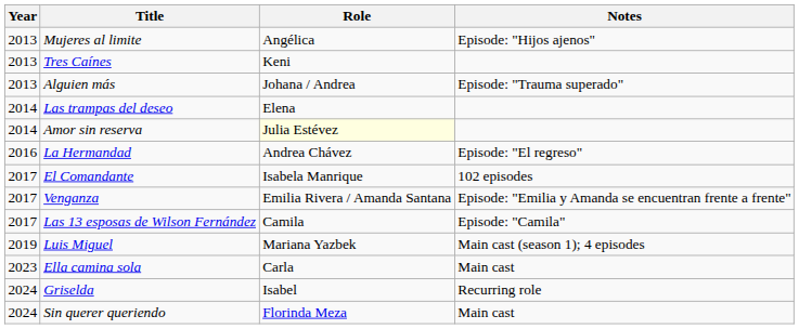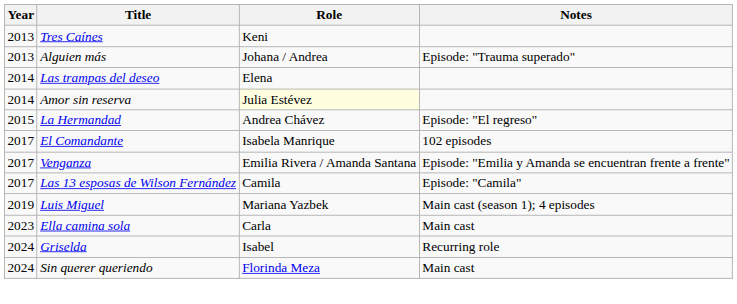 <table class="wikitable">
 <tr>
 <th>Year</th>
 <th>Title</th>
 <th>Role</th>
 <th>Notes</th>
-</tr>
-<tr>
-<td>2013</td>
-<td><em>Mujeres al limite</em></td>
-<td>Angélica</td>
-<td>Episode: "Hijos ajenos"</td>
 </tr>
 <tr>
 <td>2013</td>
 <td><em><a href='#'>Tres Caínes</a></em></td>
 <td>Keni</td>
 <td></td>
 </tr>
 <tr>
 <td>2013</td>
 <td><em>Alguien más</em></td>
 <td>Johana / Andrea</td>
 <td>Episode: "Trauma superado"</td>
 </tr>
 <tr>
 <td>2014</td>
 <td><em><a href='#'>Las trampas del deseo</a></em></td>
 <td>Elena</td>
 <td></td>
 </tr>
 <tr>
 <td>2014</td>
 <td><em>Amor sin reserva</em></td>
 <td style="background: lightyellow;">Julia Estévez</td>
 <td></td>
 </tr>
 <tr>
-<td>2016</td>
+<td>2015</td>
 <td><em><a href='#'>La Hermandad</a></em></td>
 <td>Andrea Chávez</td>
 <td>Episode: "El regreso"</td>
 </tr>
 <tr>
 <td>2017</td>
 <td><em><a href='#'>El Comandante</a></em></td>
 <td>Isabela Manrique</td>
 <td>102 episodes</td>
 </tr>
 <tr>
 <td>2017</td>
 <td><em><a href='#'>Venganza</a></em></td>
 <td>Emilia Rivera / Amanda Santana</td>
 <td>Episode: "Emilia y Amanda se encuentran frente a frente"</td>
 </tr>
 <tr>
 <td>2017</td>
 <td><em><a href='#'>Las 13 esposas de Wilson Fernández</a></em></td>
 <td>Camila</td>
 <td>Episode: "Camila"</td>
 </tr>
 <tr>
 <td>2019</td>
 <td><em><a href='#'>Luis Miguel</a></em></td>
 <td>Mariana Yazbek</td>
 <td>Main cast (season 1); 4 episodes</td>
 </tr>
 <tr>
 <td>2023</td>
 <td><em><a href='#'>Ella camina sola</a></em></td>
 <td>Carla</td>
 <td>Main cast</td>
 </tr>
 <tr>
 <td>2024</td>
 <td><em><a href='#'>Griselda</a></em></td>
 <td>Isabel</td>
 <td>Recurring role</td>
 </tr>
 <tr>
 <td>2024</td>
 <td><em>Sin querer queriendo</em></td>
 <td><a href='#'>Florinda Meza</a></td>
 <td>Main cast</td>
 </tr>
 </table>
